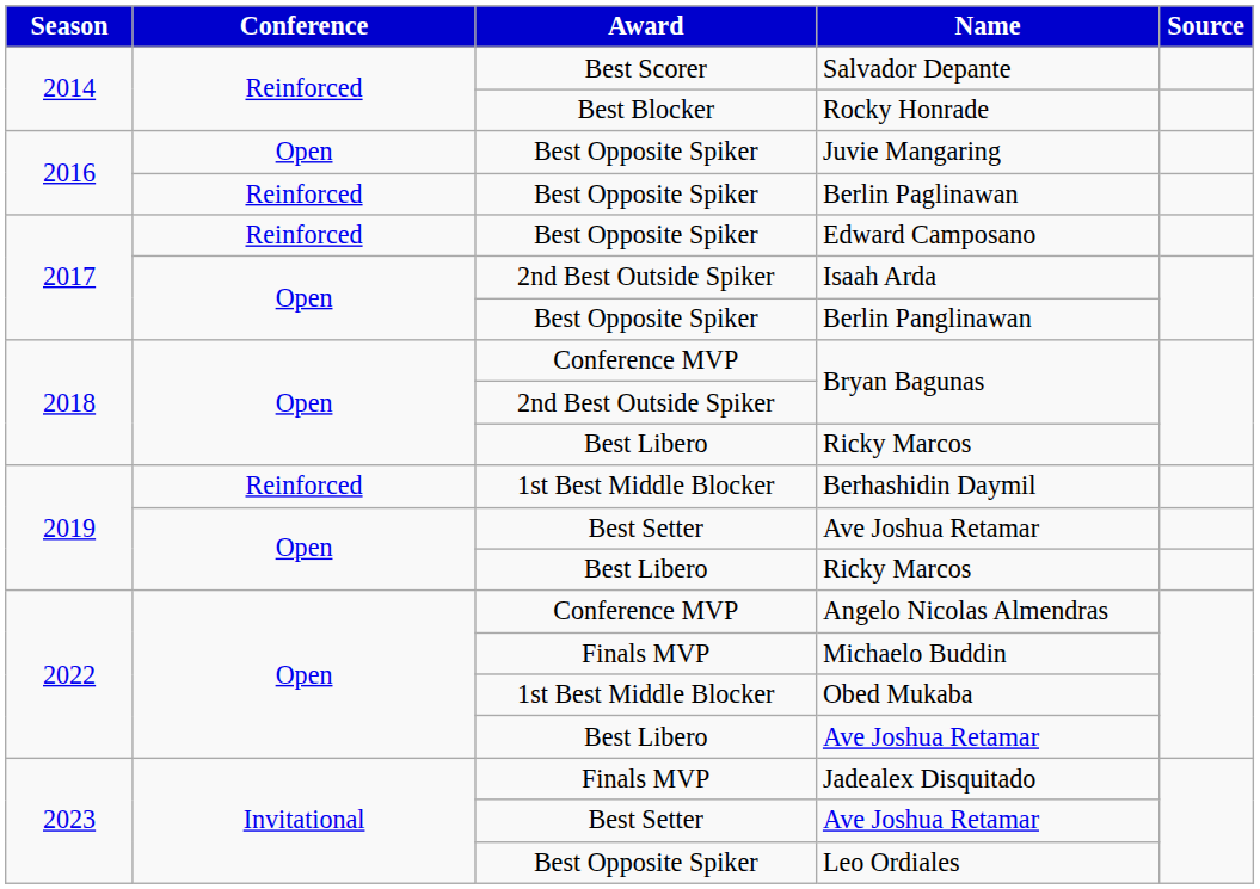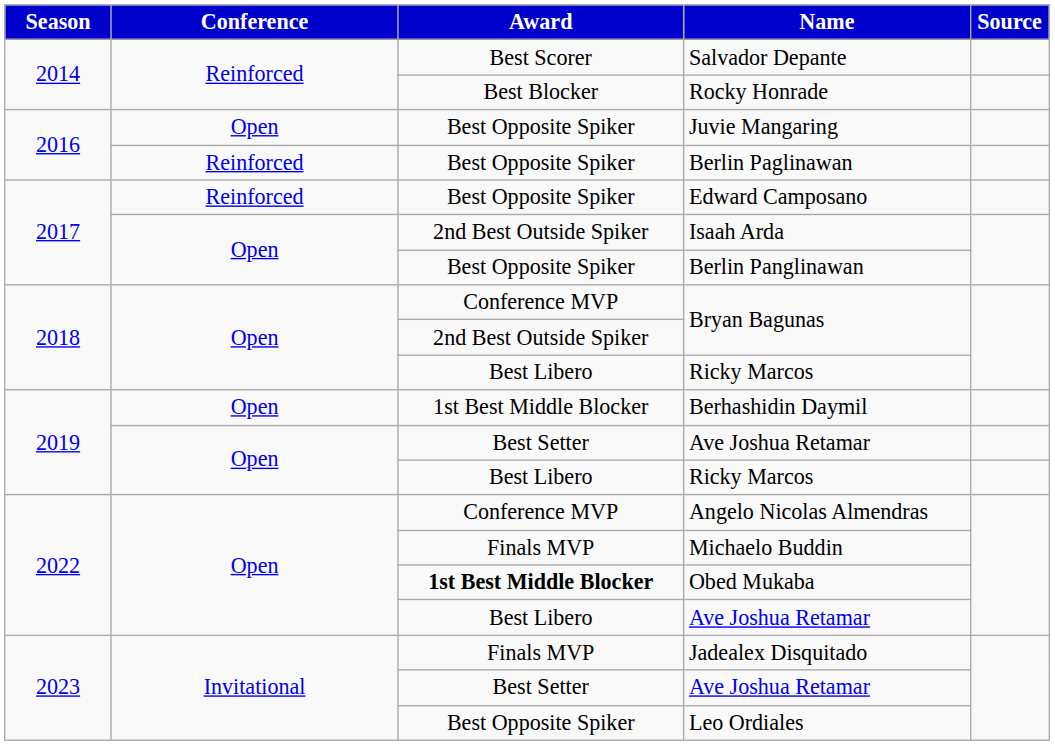 <table class="wikitable" style="text-align:center;">
 <tr>
 <th width=70px style="background: #0000CD; color: White; text-align: center"><strong>Season</strong></th>
 <th width=200px style="background: #0000CD; color: White"><strong>Conference</strong></th>
 <th width=200px style="background: #0000CD; color: White"><strong>Award</strong></th>
 <th width=200px style="background: #0000CD; color: White"><strong>Name</strong></th>
 <th width=50px style="background: #0000CD; color: White"><strong>Source</strong></th>
 </tr>
 <tr>
 <td rowspan=2><a href='#'>2014</a></td>
 <td rowspan=2><a href='#'>Reinforced</a></td>
 <td>Best Scorer</td>
 <td style="text-align:left;"> Salvador Depante</td>
 <td></td>
 </tr>
 <tr>
 <td>Best Blocker</td>
 <td style="text-align:left;"> Rocky Honrade</td>
 <td></td>
 </tr>
 <tr>
 <td rowspan=2><a href='#'>2016</a></td>
 <td><a href='#'>Open</a></td>
 <td>Best Opposite Spiker</td>
 <td style="text-align:left;"> Juvie Mangaring</td>
 <td></td>
 </tr>
 <tr>
 <td><a href='#'>Reinforced</a></td>
 <td>Best Opposite Spiker</td>
 <td style="text-align:left;"> Berlin Paglinawan</td>
 <td></td>
 </tr>
 <tr>
 <td rowspan=3><a href='#'>2017</a></td>
 <td><a href='#'>Reinforced</a></td>
 <td>Best Opposite Spiker</td>
 <td style="text-align:left;"> Edward Camposano</td>
 <td></td>
 </tr>
 <tr>
 <td rowspan=2><a href='#'>Open</a></td>
 <td>2nd Best Outside Spiker</td>
 <td style="text-align:left;"> Isaah Arda</td>
 <td rowspan=2></td>
 </tr>
 <tr>
 <td>Best Opposite Spiker</td>
 <td style="text-align:left;"> Berlin Panglinawan</td>
 </tr>
 <tr>
 <td rowspan=3><a href='#'>2018</a></td>
 <td rowspan=3><a href='#'>Open</a></td>
 <td>Conference MVP</td>
 <td rowspan=2 style="text-align:left;"> Bryan Bagunas</td>
 <td rowspan=3></td>
 </tr>
 <tr>
 <td>2nd Best Outside Spiker</td>
 </tr>
 <tr>
 <td>Best Libero</td>
 <td style="text-align:left;"> Ricky Marcos</td>
 </tr>
 <tr>
 <td rowspan=3><a href='#'>2019</a></td>
-<td rowspan=1><a href='#'>Reinforced</a></td>
+<td><a href='#'>Open</a></td>
 <td>1st Best Middle Blocker</td>
 <td style="text-align:left;"> Berhashidin Daymil</td>
 <td></td>
 </tr>
 <tr align=center>
 <td rowspan=2><a href='#'>Open</a></td>
 <td>Best Setter</td>
 <td style="text-align:left;"> Ave Joshua Retamar</td>
 <td></td>
 </tr>
 <tr>
 <td>Best Libero</td>
 <td style="text-align:left;"> Ricky Marcos</td>
 <td></td>
 </tr>
 <tr>
 <td rowspan=4><a href='#'>2022</a></td>
 <td rowspan=4><a href='#'>Open</a></td>
 <td>Conference MVP</td>
 <td style="text-align:left;"> Angelo Nicolas Almendras</td>
 <td rowspan=4></td>
 </tr>
 <tr>
 <td>Finals MVP</td>
 <td style="text-align:left;"> Michaelo Buddin</td>
 </tr>
 <tr>
-<td>1st Best Middle Blocker</td>
+<td><strong>1st Best Middle Blocker</strong></td>
 <td style="text-align:left;"> Obed Mukaba</td>
 </tr>
 <tr>
 <td>Best Libero</td>
 <td style="text-align:left;"> <a href='#'>Ave Joshua Retamar</a></td>
 </tr>
 <tr>
 <td rowspan=3><a href='#'>2023</a></td>
 <td rowspan=3><a href='#'>Invitational</a></td>
 <td>Finals MVP</td>
 <td style="text-align:left;"> Jadealex Disquitado</td>
 <td rowspan=3></td>
 </tr>
 <tr>
 <td>Best Setter</td>
 <td style="text-align:left;"> <a href='#'>Ave Joshua Retamar</a></td>
 </tr>
 <tr>
 <td>Best Opposite Spiker</td>
 <td style="text-align:left;"> Leo Ordiales</td>
 </tr>
 </table>
